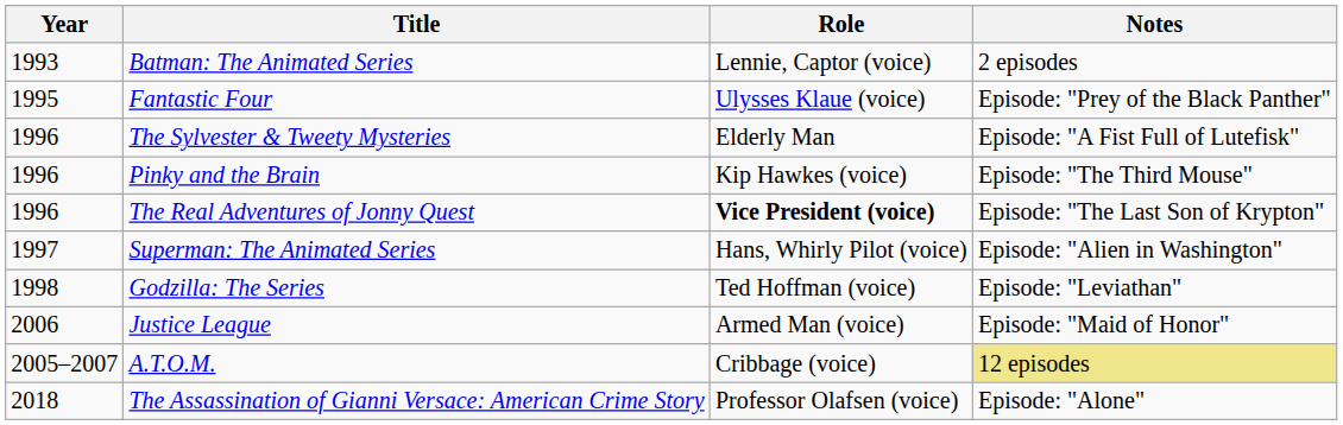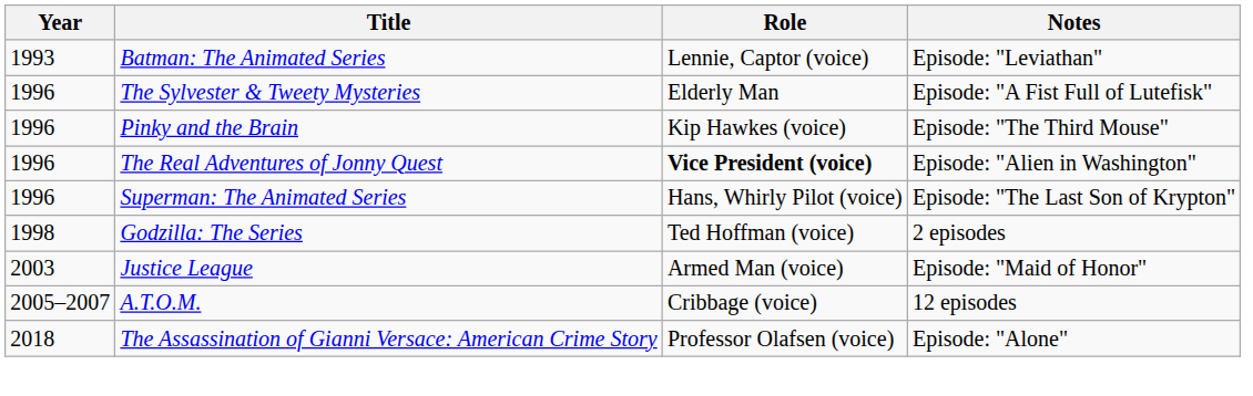 <table class="wikitable sortable">
 <tr>
 <th>Year</th>
 <th>Title</th>
 <th>Role</th>
 <th>Notes</th>
 </tr>
 <tr>
 <td>1993</td>
 <td><em><a href='#'>Batman: The Animated Series</a></em></td>
 <td>Lennie, Captor (voice)</td>
-<td>2 episodes</td>
-</tr>
-<tr>
-<td>1995</td>
-<td><em><a href='#'>Fantastic Four</a></em></td>
-<td><a href='#'>Ulysses Klaue</a> (voice)</td>
-<td>Episode: "Prey of the Black Panther"</td>
+<td>Episode: "Leviathan"</td>
 </tr>
 <tr>
 <td>1996</td>
 <td><em><a href='#'>The Sylvester & Tweety Mysteries</a></em></td>
 <td>Elderly Man</td>
 <td>Episode: "A Fist Full of Lutefisk"</td>
 </tr>
 <tr>
 <td>1996</td>
 <td><em><a href='#'>Pinky and the Brain</a></em></td>
 <td>Kip Hawkes (voice)</td>
 <td>Episode: "The Third Mouse"</td>
 </tr>
 <tr>
 <td>1996</td>
 <td><em><a href='#'>The Real Adventures of Jonny Quest</a></em></td>
 <td><strong>Vice President (voice)</strong></td>
-<td>Episode: "The Last Son of Krypton"</td>
+<td>Episode: "Alien in Washington"</td>
 </tr>
 <tr>
-<td>1997</td>
+<td>1996</td>
 <td><em><a href='#'>Superman: The Animated Series</a></em></td>
 <td>Hans, Whirly Pilot (voice)</td>
-<td>Episode: "Alien in Washington"</td>
+<td>Episode: "The Last Son of Krypton"</td>
 </tr>
 <tr>
 <td>1998</td>
 <td><em><a href='#'>Godzilla: The Series</a></em></td>
 <td>Ted Hoffman (voice)</td>
-<td>Episode: "Leviathan"</td>
+<td>2 episodes</td>
 </tr>
 <tr>
-<td>2006</td>
+<td>2003</td>
 <td><em><a href='#'>Justice League</a></em></td>
 <td>Armed Man (voice)</td>
 <td>Episode: "Maid of Honor"</td>
 </tr>
 <tr>
 <td>2005–2007</td>
 <td><em><a href='#'>A.T.O.M.</a></em></td>
 <td>Cribbage (voice)</td>
-<td style="background: khaki;">12 episodes</td>
+<td>12 episodes</td>
 </tr>
 <tr>
 <td>2018</td>
 <td><em><a href='#'>The Assassination of Gianni Versace: American Crime Story</a></em></td>
 <td>Professor Olafsen (voice)</td>
 <td>Episode: "Alone"</td>
 </tr>
 </table>
